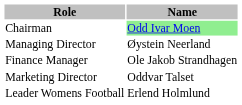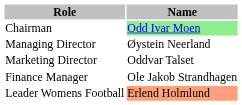 <table class="toccolours">
 <tr>
 <th style="background:silver;">Role</th>
 <th style="background:silver;">Name</th>
 </tr>
 <tr>
 <td>Chairman</td>
 <td style="background: lightgreen;"><a href='#'>Odd Ivar Moen</a></td>
 </tr>
 <tr>
 <td>Managing Director</td>
 <td>Øystein Neerland</td>
 </tr>
 <tr>
+<td>Marketing Director</td>
+<td>Oddvar Talset</td>
+</tr>
+<tr>
 <td>Finance Manager</td>
 <td>Ole Jakob Strandhagen</td>
 </tr>
 <tr>
-<td>Marketing Director</td>
-<td>Oddvar Talset</td>
-</tr>
-<tr>
 <td>Leader Womens Football</td>
-<td>Erlend Holmlund</td>
+<td style="background: lightsalmon;">Erlend Holmlund</td>
 </tr>
 </table>
